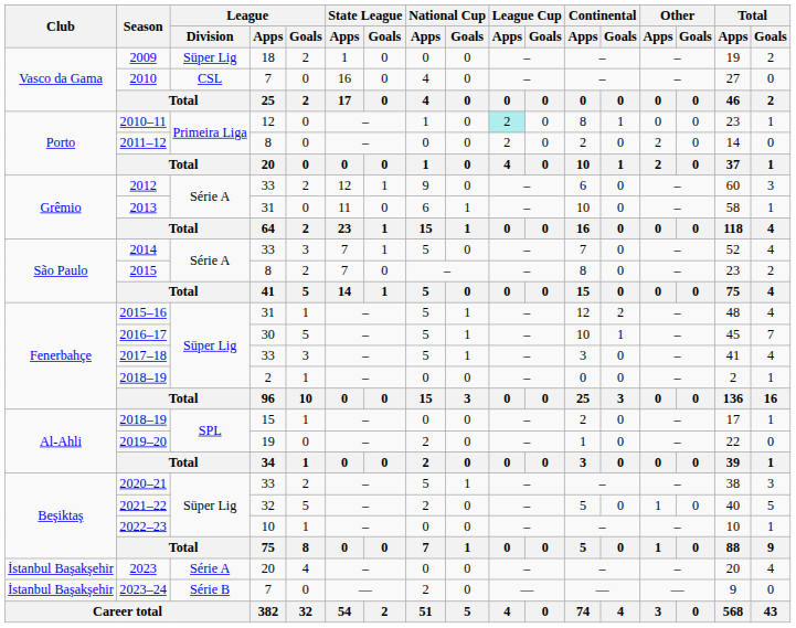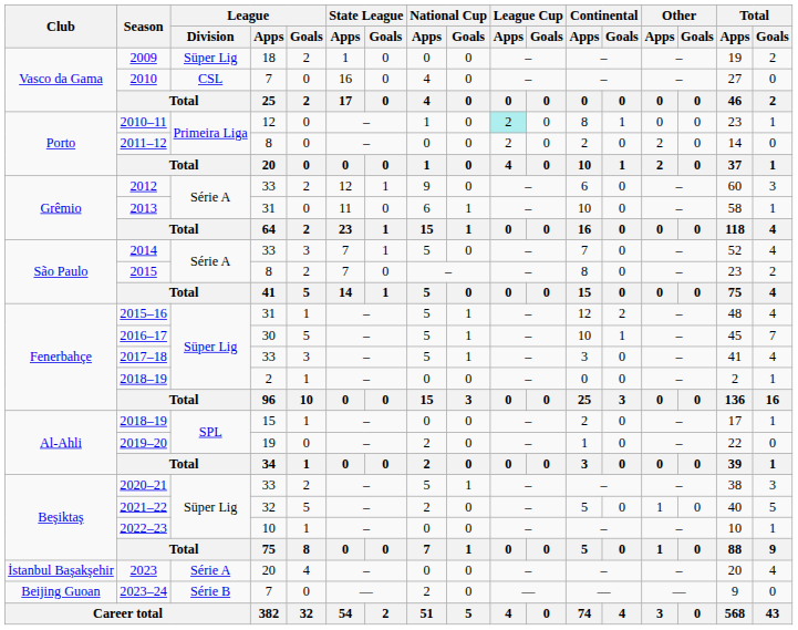 <table class="wikitable" style="text-align:center">
 <tr>
 <th rowspan="2">Club</th>
 <th rowspan="2">Season</th>
 <th colspan="3">League</th>
 <th colspan="2">State League</th>
 <th colspan="2">National Cup</th>
 <th colspan="2">League Cup</th>
 <th colspan="2">Continental</th>
 <th colspan="2">Other</th>
 <th colspan="2">Total</th>
 </tr>
 <tr>
 <th>Division</th>
 <th>Apps</th>
 <th>Goals</th>
 <th>Apps</th>
 <th>Goals</th>
 <th>Apps</th>
 <th>Goals</th>
 <th>Apps</th>
 <th>Goals</th>
 <th>Apps</th>
 <th>Goals</th>
 <th>Apps</th>
 <th>Goals</th>
 <th>Apps</th>
 <th>Goals</th>
 </tr>
 <tr>
 <td rowspan="3" valign="center"><a href='#'>Vasco da Gama</a></td>
 <td><a href='#'>2009</a></td>
 <td><a href='#'>Süper Lig</a></td>
 <td>18</td>
 <td>2</td>
 <td>1</td>
 <td>0</td>
 <td>0</td>
 <td>0</td>
 <td colspan="2">–</td>
 <td colspan="2">–</td>
 <td colspan="2">–</td>
 <td>19</td>
 <td>2</td>
 </tr>
 <tr>
 <td><a href='#'>2010</a></td>
 <td><a href='#'>CSL</a></td>
 <td>7</td>
 <td>0</td>
 <td>16</td>
 <td>0</td>
 <td>4</td>
 <td>0</td>
 <td colspan="2">–</td>
 <td colspan="2">–</td>
 <td colspan="2">–</td>
 <td>27</td>
 <td>0</td>
 </tr>
 <tr>
 <th colspan="2">Total</th>
 <th>25</th>
 <th>2</th>
 <th>17</th>
 <th>0</th>
 <th>4</th>
 <th>0</th>
 <th>0</th>
 <th>0</th>
 <th>0</th>
 <th>0</th>
 <th>0</th>
 <th>0</th>
 <th>46</th>
 <th>2</th>
 </tr>
 <tr>
 <td rowspan="3" valign="center"><a href='#'>Porto</a></td>
 <td><a href='#'>2010–11</a></td>
 <td rowspan="2"><a href='#'>Primeira Liga</a></td>
 <td>12</td>
 <td>0</td>
 <td colspan="2">–</td>
 <td>1</td>
 <td>0</td>
 <td style="background: paleturquoise;">2</td>
 <td>0</td>
 <td>8</td>
 <td>1</td>
 <td>0</td>
 <td>0</td>
 <td>23</td>
 <td>1</td>
 </tr>
 <tr>
 <td><a href='#'>2011–12</a></td>
 <td>8</td>
 <td>0</td>
 <td colspan="2">–</td>
 <td>0</td>
 <td>0</td>
 <td>2</td>
 <td>0</td>
 <td>2</td>
 <td>0</td>
 <td>2</td>
 <td>0</td>
 <td>14</td>
 <td>0</td>
 </tr>
 <tr>
 <th colspan="2">Total</th>
 <th>20</th>
 <th>0</th>
 <th>0</th>
 <th>0</th>
 <th>1</th>
 <th>0</th>
 <th>4</th>
 <th>0</th>
 <th>10</th>
 <th>1</th>
 <th>2</th>
 <th>0</th>
 <th>37</th>
 <th>1</th>
 </tr>
 <tr>
 <td rowspan="3" valign="center"><a href='#'>Grêmio</a></td>
 <td><a href='#'>2012</a></td>
 <td rowspan="2">Série A</td>
 <td>33</td>
 <td>2</td>
 <td>12</td>
 <td>1</td>
 <td>9</td>
 <td>0</td>
 <td colspan="2">–</td>
 <td>6</td>
 <td>0</td>
 <td colspan="2">–</td>
 <td>60</td>
 <td>3</td>
 </tr>
 <tr>
 <td><a href='#'>2013</a></td>
 <td>31</td>
 <td>0</td>
 <td>11</td>
 <td>0</td>
 <td>6</td>
 <td>1</td>
 <td colspan="2">–</td>
 <td>10</td>
 <td>0</td>
 <td colspan="2">–</td>
 <td>58</td>
 <td>1</td>
 </tr>
 <tr>
 <th colspan="2">Total</th>
 <th>64</th>
 <th>2</th>
 <th>23</th>
 <th>1</th>
 <th>15</th>
 <th>1</th>
 <th>0</th>
 <th>0</th>
 <th>16</th>
 <th>0</th>
 <th>0</th>
 <th>0</th>
 <th>118</th>
 <th>4</th>
 </tr>
 <tr>
 <td rowspan="3" valign="center"><a href='#'>São Paulo</a></td>
 <td><a href='#'>2014</a></td>
 <td rowspan="2">Série A</td>
 <td>33</td>
 <td>3</td>
 <td>7</td>
 <td>1</td>
 <td>5</td>
 <td>0</td>
 <td colspan="2">–</td>
 <td>7</td>
 <td>0</td>
 <td colspan="2">–</td>
 <td>52</td>
 <td>4</td>
 </tr>
 <tr>
 <td><a href='#'>2015</a></td>
 <td>8</td>
 <td>2</td>
 <td>7</td>
 <td>0</td>
 <td colspan="2">–</td>
 <td colspan="2">–</td>
 <td>8</td>
 <td>0</td>
 <td colspan="2">–</td>
 <td>23</td>
 <td>2</td>
 </tr>
 <tr>
 <th colspan="2">Total</th>
 <th>41</th>
 <th>5</th>
 <th>14</th>
 <th>1</th>
 <th>5</th>
 <th>0</th>
 <th>0</th>
 <th>0</th>
 <th>15</th>
 <th>0</th>
 <th>0</th>
 <th>0</th>
 <th>75</th>
 <th>4</th>
 </tr>
 <tr>
 <td rowspan="5" valign="center"><a href='#'>Fenerbahçe</a></td>
 <td><a href='#'>2015–16</a></td>
 <td rowspan="4"><a href='#'>Süper Lig</a></td>
 <td>31</td>
 <td>1</td>
 <td colspan="2">–</td>
 <td>5</td>
 <td>1</td>
 <td colspan="2">–</td>
 <td>12</td>
 <td>2</td>
 <td colspan="2">–</td>
 <td>48</td>
 <td>4</td>
 </tr>
 <tr>
 <td><a href='#'>2016–17</a></td>
 <td>30</td>
 <td>5</td>
 <td colspan="2">–</td>
 <td>5</td>
 <td>1</td>
 <td colspan="2">–</td>
 <td>10</td>
 <td>1</td>
 <td colspan="2">–</td>
 <td>45</td>
 <td>7</td>
 </tr>
 <tr>
 <td><a href='#'>2017–18</a></td>
 <td>33</td>
 <td>3</td>
 <td colspan="2">–</td>
 <td>5</td>
 <td>1</td>
 <td colspan="2">–</td>
 <td>3</td>
 <td>0</td>
 <td colspan="2">–</td>
 <td>41</td>
 <td>4</td>
 </tr>
 <tr>
 <td><a href='#'>2018–19</a></td>
 <td>2</td>
 <td>1</td>
 <td colspan="2">–</td>
 <td>0</td>
 <td>0</td>
 <td colspan="2">–</td>
 <td>0</td>
 <td>0</td>
 <td colspan="2">–</td>
 <td>2</td>
 <td>1</td>
 </tr>
 <tr>
 <th colspan="2">Total</th>
 <th>96</th>
 <th>10</th>
 <th>0</th>
 <th>0</th>
 <th>15</th>
 <th>3</th>
 <th>0</th>
 <th>0</th>
 <th>25</th>
 <th>3</th>
 <th>0</th>
 <th>0</th>
 <th>136</th>
 <th>16</th>
 </tr>
 <tr>
 <td rowspan="3" valign="center"><a href='#'>Al-Ahli</a></td>
 <td><a href='#'>2018–19</a></td>
 <td rowspan="2"><a href='#'>SPL</a></td>
 <td>15</td>
 <td>1</td>
 <td colspan="2">–</td>
 <td>0</td>
 <td>0</td>
 <td colspan="2">–</td>
 <td>2</td>
 <td>0</td>
 <td colspan="2">–</td>
 <td>17</td>
 <td>1</td>
 </tr>
 <tr>
 <td><a href='#'>2019–20</a></td>
 <td>19</td>
 <td>0</td>
 <td colspan="2">–</td>
 <td>2</td>
 <td>0</td>
 <td colspan="2">–</td>
 <td>1</td>
 <td>0</td>
 <td colspan="2">–</td>
 <td>22</td>
 <td>0</td>
 </tr>
 <tr>
 <th colspan="2">Total</th>
 <th>34</th>
 <th>1</th>
 <th>0</th>
 <th>0</th>
 <th>2</th>
 <th>0</th>
 <th>0</th>
 <th>0</th>
 <th>3</th>
 <th>0</th>
 <th>0</th>
 <th>0</th>
 <th>39</th>
 <th>1</th>
 </tr>
 <tr>
 <td rowspan="4" valign="center"><a href='#'>Beşiktaş</a></td>
 <td><a href='#'>2020–21</a></td>
 <td rowspan="3">Süper Lig</td>
 <td>33</td>
 <td>2</td>
 <td colspan="2">–</td>
 <td>5</td>
 <td>1</td>
 <td colspan="2">–</td>
 <td colspan="2">–</td>
 <td colspan="2">–</td>
 <td>38</td>
 <td>3</td>
 </tr>
 <tr>
 <td><a href='#'>2021–22</a></td>
 <td>32</td>
 <td>5</td>
 <td colspan="2">–</td>
 <td>2</td>
 <td>0</td>
 <td colspan="2">–</td>
 <td>5</td>
 <td>0</td>
 <td>1</td>
 <td>0</td>
 <td>40</td>
 <td>5</td>
 </tr>
 <tr>
 <td><a href='#'>2022–23</a></td>
 <td>10</td>
 <td>1</td>
 <td colspan="2">–</td>
 <td>0</td>
 <td>0</td>
 <td colspan="2">–</td>
 <td colspan="2">–</td>
 <td colspan="2">–</td>
 <td>10</td>
 <td>1</td>
 </tr>
 <tr>
 <th colspan="2">Total</th>
 <th>75</th>
 <th>8</th>
 <th>0</th>
 <th>0</th>
 <th>7</th>
 <th>1</th>
 <th>0</th>
 <th>0</th>
 <th>5</th>
 <th>0</th>
 <th>1</th>
 <th>0</th>
 <th>88</th>
 <th>9</th>
 </tr>
 <tr>
 <td><a href='#'>İstanbul Başakşehir</a></td>
 <td><a href='#'>2023</a></td>
 <td><a href='#'>Série A</a></td>
 <td>20</td>
 <td>4</td>
 <td colspan="2">–</td>
 <td>0</td>
 <td>0</td>
 <td colspan="2">–</td>
 <td colspan="2">–</td>
 <td colspan="2">–</td>
 <td>20</td>
 <td>4</td>
 </tr>
 <tr>
-<td><a href='#'>İstanbul Başakşehir</a></td>
+<td><a href='#'>Beijing Guoan</a></td>
 <td><a href='#'>2023–24</a></td>
 <td><a href='#'>Série B</a></td>
 <td>7</td>
 <td>0</td>
 <td colspan="2">—</td>
 <td>2</td>
 <td>0</td>
 <td colspan="2">—</td>
 <td colspan="2">—</td>
 <td colspan="2">—</td>
 <td>9</td>
 <td>0</td>
 </tr>
 <tr>
 <th colspan="3">Career total</th>
 <th>382</th>
 <th>32</th>
 <th>54</th>
 <th>2</th>
 <th>51</th>
 <th>5</th>
 <th>4</th>
 <th>0</th>
 <th>74</th>
 <th>4</th>
 <th>3</th>
 <th>0</th>
 <th>568</th>
 <th>43</th>
 </tr>
 </table>
